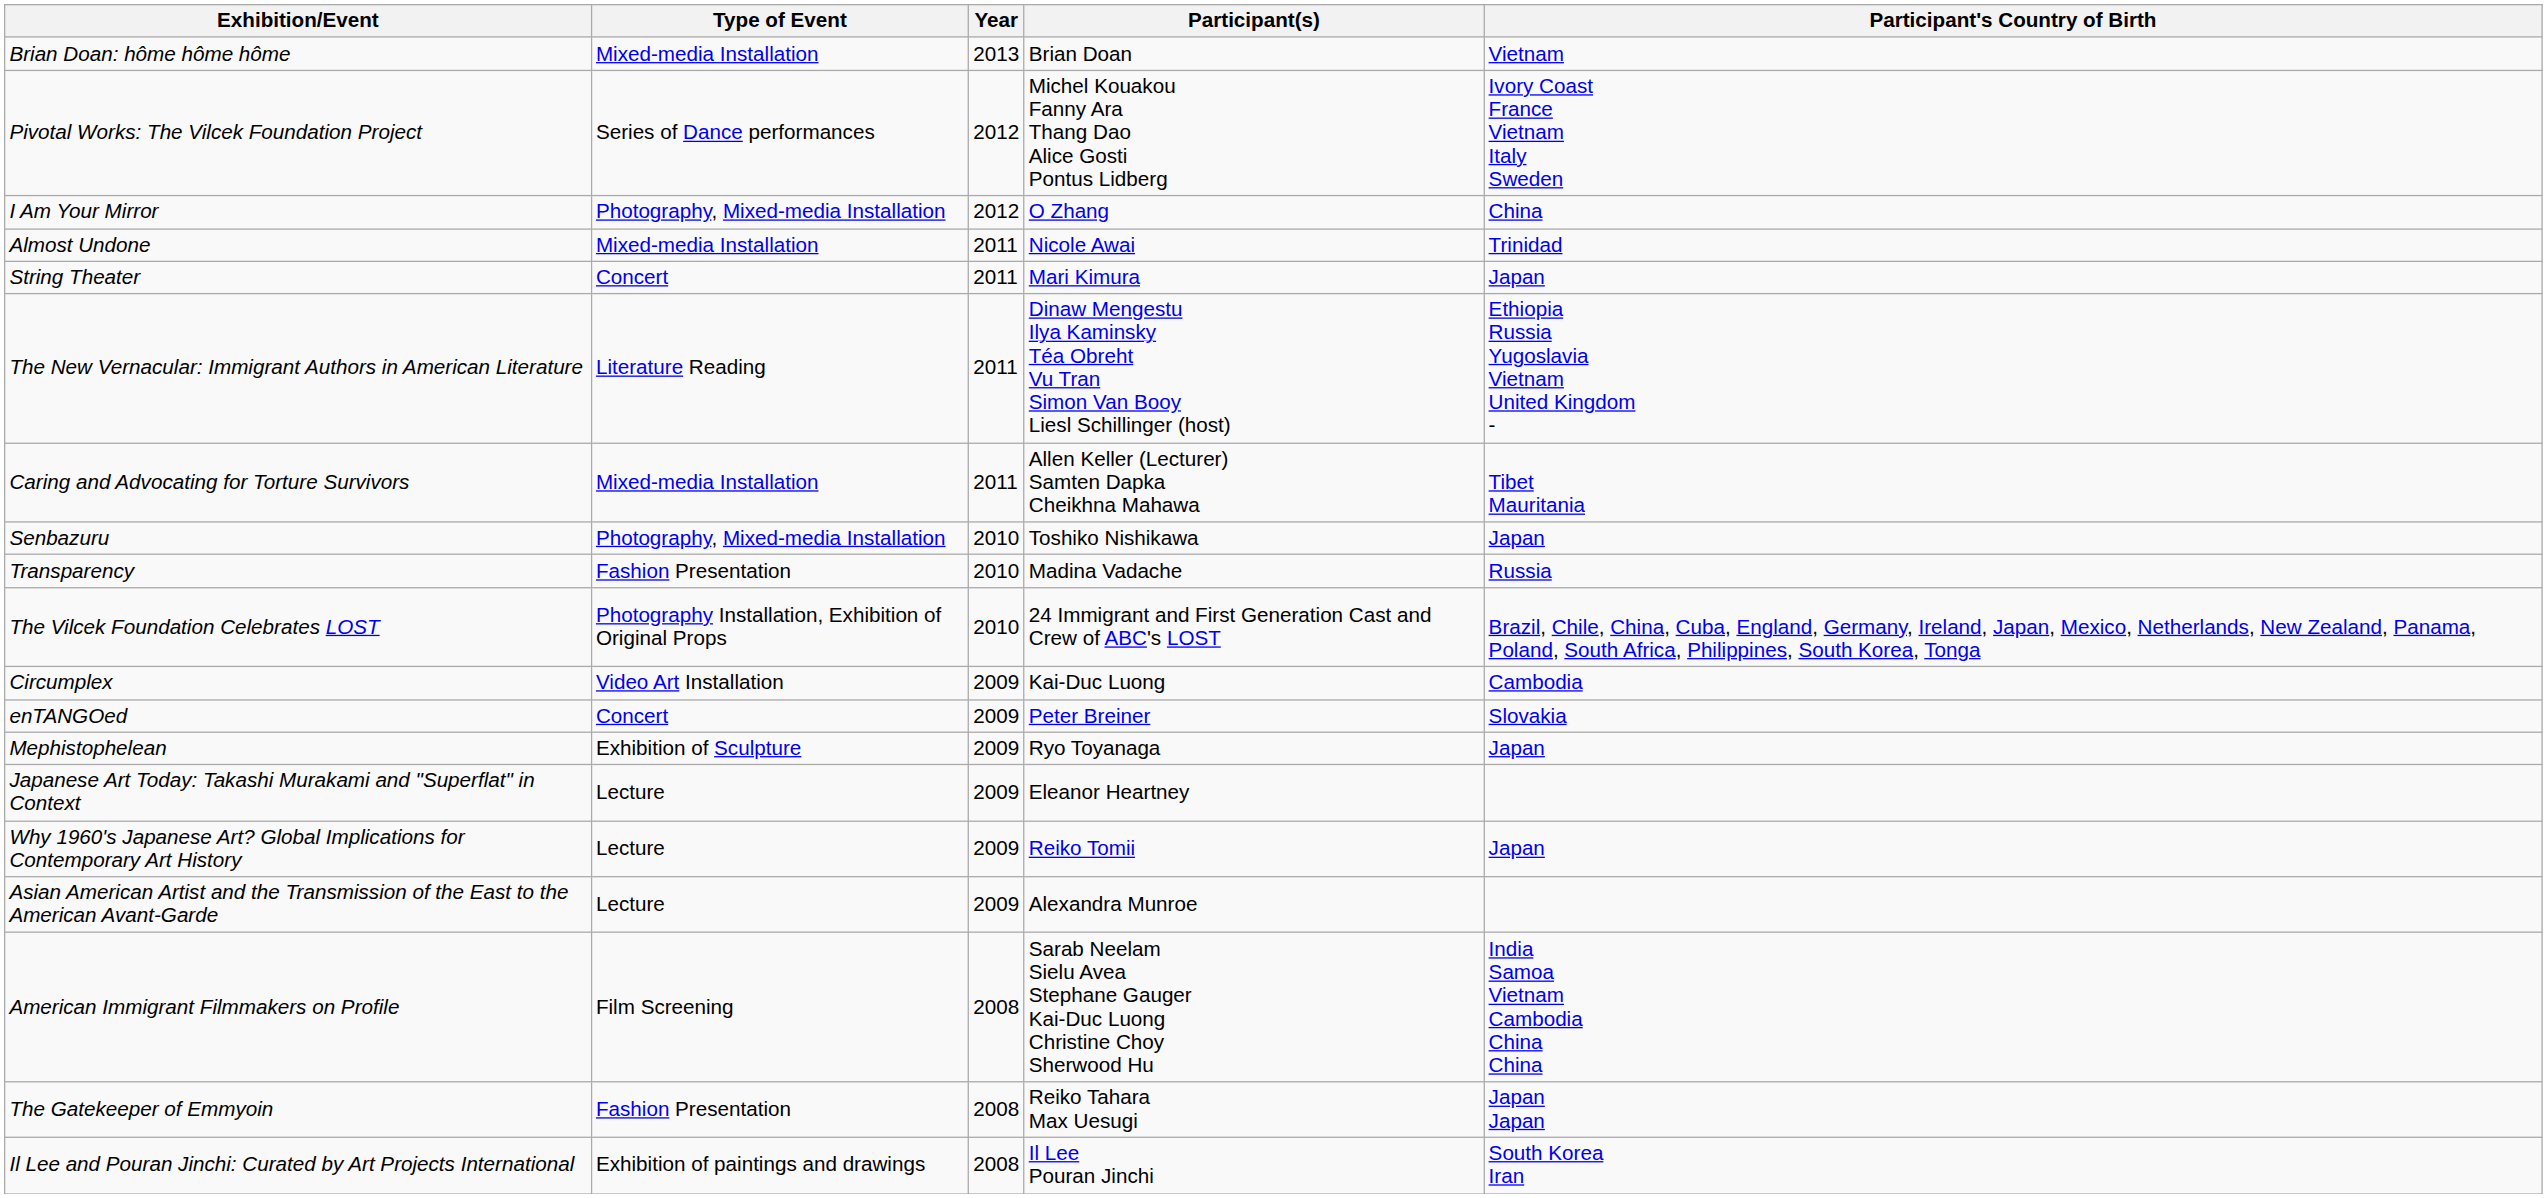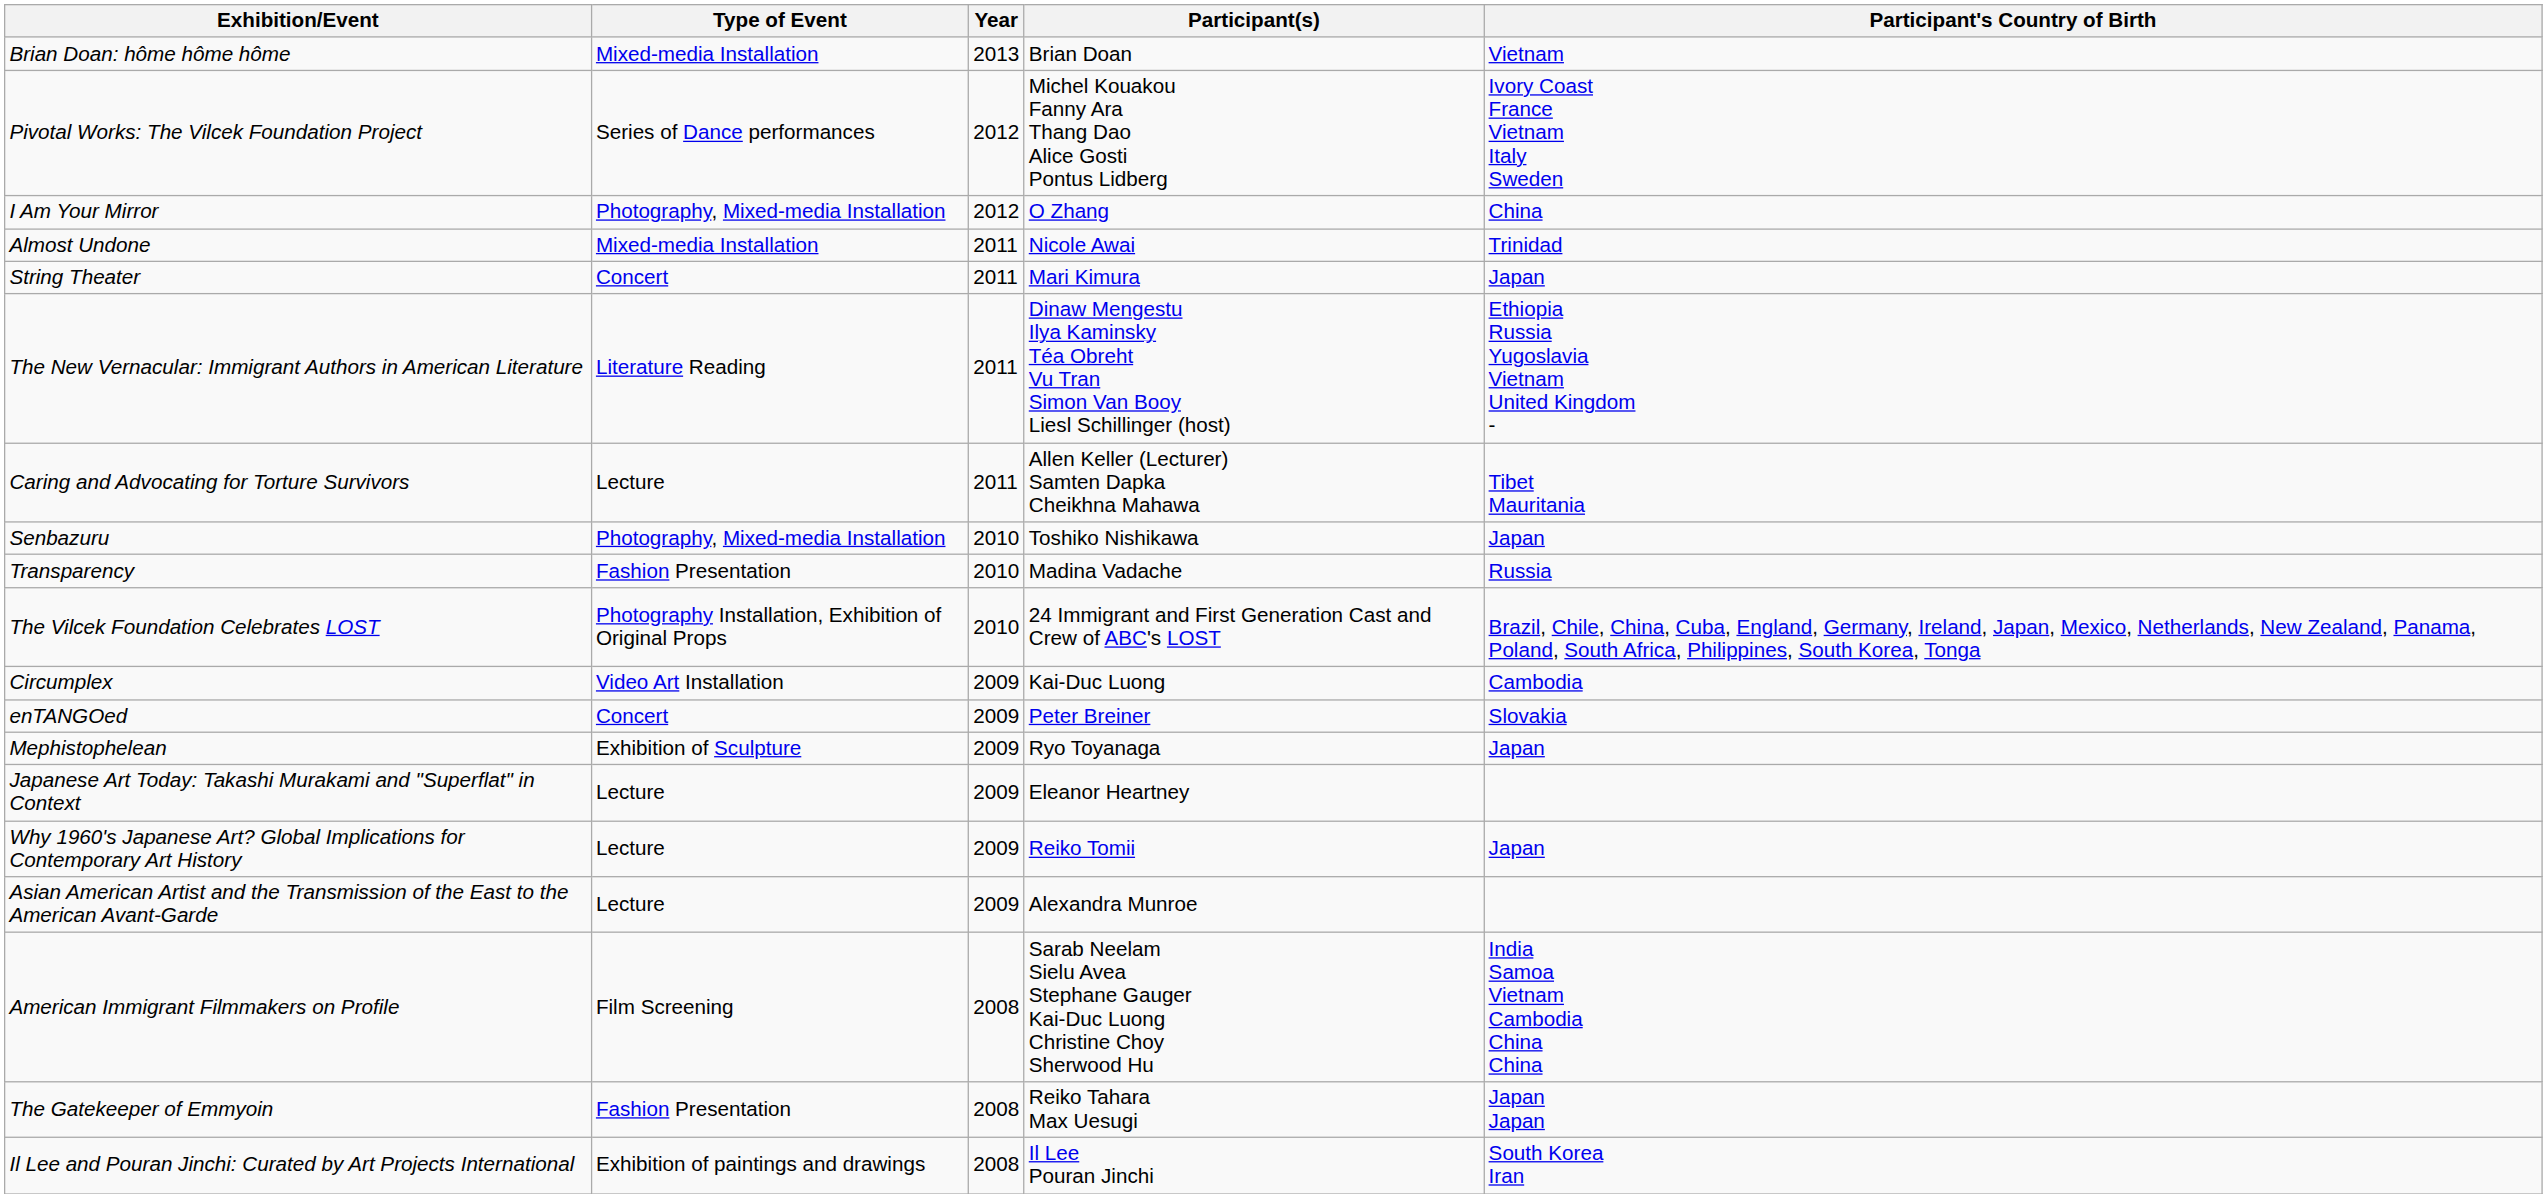 <table class="wikitable" border="1">
 <tr>
 <th>Exhibition/Event</th>
 <th>Type of Event</th>
 <th>Year</th>
 <th>Participant(s)</th>
 <th>Participant's Country of Birth</th>
 </tr>
 <tr>
 <td><em>Brian Doan: hôme hôme hôme</em></td>
 <td><a href='#'>Mixed-media Installation</a></td>
 <td>2013</td>
 <td>Brian Doan</td>
 <td><a href='#'>Vietnam</a></td>
 </tr>
 <tr>
 <td><em>Pivotal Works: The Vilcek Foundation Project</em></td>
 <td>Series of <a href='#'>Dance</a> performances</td>
 <td>2012</td>
 <td>Michel Kouakou<br>Fanny Ara<br>Thang Dao<br>Alice Gosti<br>Pontus Lidberg</td>
 <td><a href='#'>Ivory Coast</a><br><a href='#'>France</a><br><a href='#'>Vietnam</a><br><a href='#'>Italy</a><br><a href='#'>Sweden</a></td>
 </tr>
 <tr>
 <td><em>I Am Your Mirror</em></td>
 <td><a href='#'>Photography</a>, <a href='#'>Mixed-media Installation</a></td>
 <td>2012</td>
 <td><a href='#'>O Zhang</a></td>
 <td><a href='#'>China</a></td>
 </tr>
 <tr>
 <td><em>Almost Undone</em></td>
 <td><a href='#'>Mixed-media Installation</a></td>
 <td>2011</td>
 <td><a href='#'>Nicole Awai</a></td>
 <td><a href='#'>Trinidad</a></td>
 </tr>
 <tr>
 <td><em>String Theater</em></td>
 <td><a href='#'>Concert</a></td>
 <td>2011</td>
 <td><a href='#'>Mari Kimura</a></td>
 <td><a href='#'>Japan</a></td>
 </tr>
 <tr>
 <td><em>The New Vernacular: Immigrant Authors in American Literature</em></td>
 <td><a href='#'>Literature</a> Reading</td>
 <td>2011</td>
 <td><a href='#'>Dinaw Mengestu</a><br><a href='#'>Ilya Kaminsky</a><br><a href='#'>Téa Obreht</a><br><a href='#'>Vu Tran</a><br> <a href='#'>Simon Van Booy</a><br>Liesl Schillinger (host)</td>
 <td><a href='#'>Ethiopia</a><br><a href='#'>Russia</a><br><a href='#'>Yugoslavia</a><br><a href='#'>Vietnam</a><br><a href='#'>United Kingdom</a><br>-</td>
 </tr>
 <tr>
 <td><em>Caring and Advocating for Torture Survivors</em></td>
-<td><a href='#'>Mixed-media Installation</a></td>
+<td>Lecture</td>
 <td>2011</td>
 <td>Allen Keller (Lecturer)<br>Samten Dapka<br>Cheikhna Mahawa</td>
 <td><br><a href='#'>Tibet</a><br><a href='#'>Mauritania</a></td>
 </tr>
 <tr>
 <td><em>Senbazuru</em></td>
 <td><a href='#'>Photography</a>, <a href='#'>Mixed-media Installation</a></td>
 <td>2010</td>
 <td>Toshiko Nishikawa</td>
 <td><a href='#'>Japan</a></td>
 </tr>
 <tr>
 <td><em>Transparency</em></td>
 <td><a href='#'>Fashion</a> Presentation</td>
 <td>2010</td>
 <td>Madina Vadache</td>
 <td><a href='#'>Russia</a></td>
 </tr>
 <tr>
 <td><em>The Vilcek Foundation Celebrates <a href='#'>LOST</a></em></td>
 <td><a href='#'>Photography</a> Installation, Exhibition of Original Props</td>
 <td>2010</td>
 <td>24 Immigrant and First Generation Cast and Crew of <a href='#'>ABC</a>'s <a href='#'>LOST</a></td>
 <td><br><a href='#'>Brazil</a>, <a href='#'>Chile</a>, <a href='#'>China</a>, <a href='#'>Cuba</a>, <a href='#'>England</a>, <a href='#'>Germany</a>, <a href='#'>Ireland</a>, <a href='#'>Japan</a>, <a href='#'>Mexico</a>, <a href='#'>Netherlands</a>, <a href='#'>New Zealand</a>, <a href='#'>Panama</a>, <a href='#'>Poland</a>, <a href='#'>South Africa</a>, <a href='#'>Philippines</a>, <a href='#'>South Korea</a>, <a href='#'>Tonga</a></td>
 </tr>
 <tr>
 <td><em>Circumplex</em></td>
 <td><a href='#'>Video Art</a> Installation</td>
 <td>2009</td>
 <td>Kai-Duc Luong</td>
 <td><a href='#'>Cambodia</a></td>
 </tr>
 <tr>
 <td><em>enTANGOed</em></td>
 <td><a href='#'>Concert</a></td>
 <td>2009</td>
 <td><a href='#'>Peter Breiner</a></td>
 <td><a href='#'>Slovakia</a></td>
 </tr>
 <tr>
 <td><em>Mephistophelean</em></td>
 <td>Exhibition of <a href='#'>Sculpture</a></td>
 <td>2009</td>
 <td>Ryo Toyanaga</td>
 <td><a href='#'>Japan</a></td>
 </tr>
 <tr>
 <td><em>Japanese Art Today: Takashi Murakami and "Superflat" in Context</em></td>
 <td>Lecture</td>
 <td>2009</td>
 <td>Eleanor Heartney</td>
 <td></td>
 </tr>
 <tr>
 <td><em>Why 1960's Japanese Art? Global Implications for Contemporary Art History</em></td>
 <td>Lecture</td>
 <td>2009</td>
 <td><a href='#'>Reiko Tomii</a></td>
 <td><a href='#'>Japan</a></td>
 </tr>
 <tr>
 <td><em>Asian American Artist and the Transmission of the East to the American Avant-Garde</em></td>
 <td>Lecture</td>
 <td>2009</td>
 <td>Alexandra Munroe</td>
 <td></td>
 </tr>
 <tr>
 <td><em>American Immigrant Filmmakers on Profile</em></td>
 <td>Film Screening</td>
 <td>2008</td>
 <td>Sarab Neelam<br>Sielu Avea<br>Stephane Gauger<br>Kai-Duc Luong<br>Christine Choy<br>Sherwood Hu</td>
 <td><a href='#'>India</a><br><a href='#'>Samoa</a><br><a href='#'>Vietnam</a><br><a href='#'>Cambodia</a><br><a href='#'>China</a><br><a href='#'>China</a></td>
 </tr>
 <tr>
 <td><em>The Gatekeeper of Emmyoin</em></td>
 <td><a href='#'>Fashion</a> Presentation</td>
 <td>2008</td>
 <td>Reiko Tahara<br>Max Uesugi</td>
 <td><a href='#'>Japan</a><br><a href='#'>Japan</a></td>
 </tr>
 <tr>
 <td><em>Il Lee and Pouran Jinchi: Curated by Art Projects International</em></td>
 <td>Exhibition of paintings and drawings</td>
 <td>2008</td>
 <td><a href='#'>Il Lee</a><br>Pouran Jinchi</td>
 <td><a href='#'>South Korea</a><br><a href='#'>Iran</a></td>
 </tr>
 </table>
